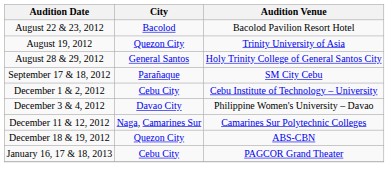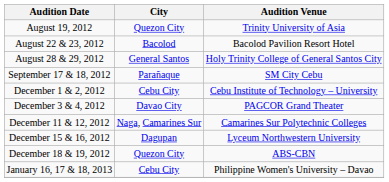 <table class="wikitable" style="text-align:center; font-size:100%" width=auto">
 <tr>
 <th scope="col">Audition Date</th>
 <th scope="col">City</th>
 <th scope="col">Audition Venue</th>
 </tr>
 <tr>
+<td>August 19, 2012</td>
+<td><a href='#'>Quezon City</a></td>
+<td><a href='#'>Trinity University of Asia</a></td>
+</tr>
+<tr>
 <td>August 22 & 23, 2012</td>
 <td><a href='#'>Bacolod</a></td>
 <td>Bacolod Pavilion Resort Hotel</td>
-</tr>
-<tr>
-<td>August 19, 2012</td>
-<td><a href='#'>Quezon City</a></td>
-<td><a href='#'>Trinity University of Asia</a></td>
 </tr>
 <tr>
 <td>August 28 & 29, 2012</td>
 <td><a href='#'>General Santos</a></td>
 <td><a href='#'>Holy Trinity College of General Santos City</a></td>
 </tr>
 <tr>
 <td>September 17 & 18, 2012</td>
 <td><a href='#'>Parañaque</a></td>
 <td><a href='#'>SM City Cebu</a></td>
 </tr>
 <tr>
 <td>December 1 & 2, 2012</td>
 <td><a href='#'>Cebu City</a></td>
 <td><a href='#'>Cebu Institute of Technology – University</a></td>
 </tr>
 <tr>
 <td>December 3 & 4, 2012</td>
 <td><a href='#'>Davao City</a></td>
-<td>Philippine Women's University – Davao</td>
+<td><a href='#'>PAGCOR Grand Theater</a></td>
 </tr>
 <tr>
 <td>December 11 & 12, 2012</td>
 <td><a href='#'>Naga</a>, <a href='#'>Camarines Sur</a></td>
 <td><a href='#'>Camarines Sur Polytechnic Colleges</a></td>
+</tr>
+<tr>
+<td>December 15 & 16, 2012</td>
+<td><a href='#'>Dagupan</a></td>
+<td><a href='#'>Lyceum Northwestern University</a></td>
 </tr>
 <tr>
 <td>December 18 & 19, 2012</td>
 <td><a href='#'>Quezon City</a></td>
 <td><a href='#'>ABS-CBN</a></td>
 </tr>
 <tr>
 <td>January 16, 17 & 18, 2013</td>
 <td><a href='#'>Cebu City</a></td>
-<td><a href='#'>PAGCOR Grand Theater</a></td>
+<td>Philippine Women's University – Davao</td>
 </tr>
 <tr>
 </tr>
 </table>
